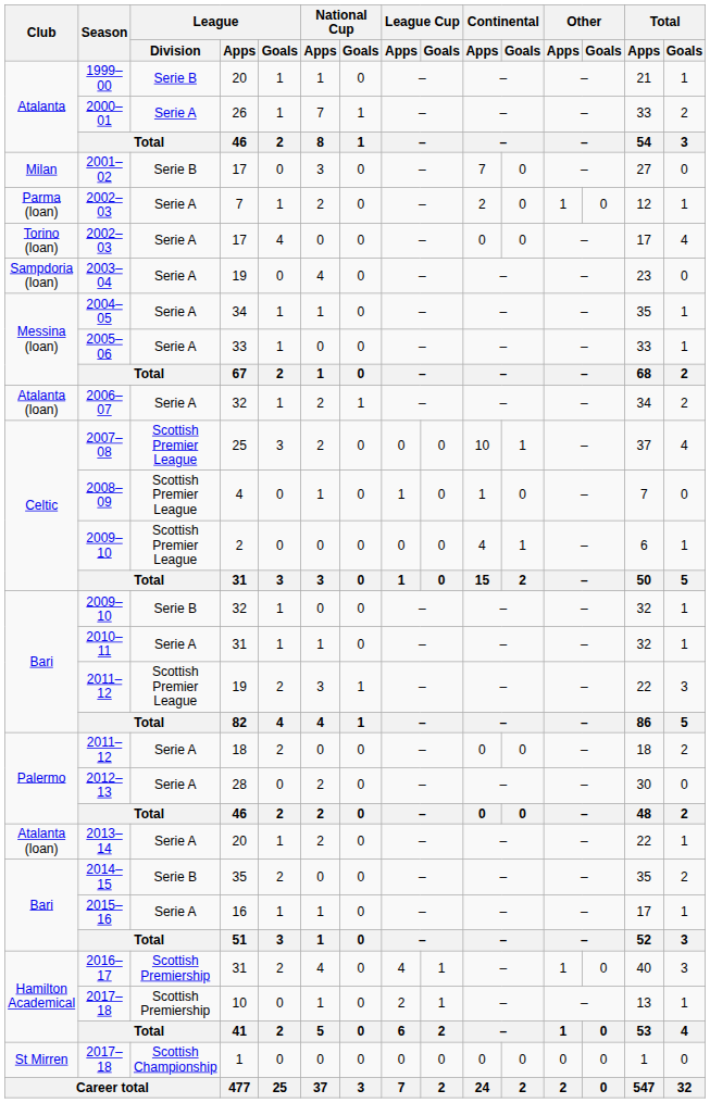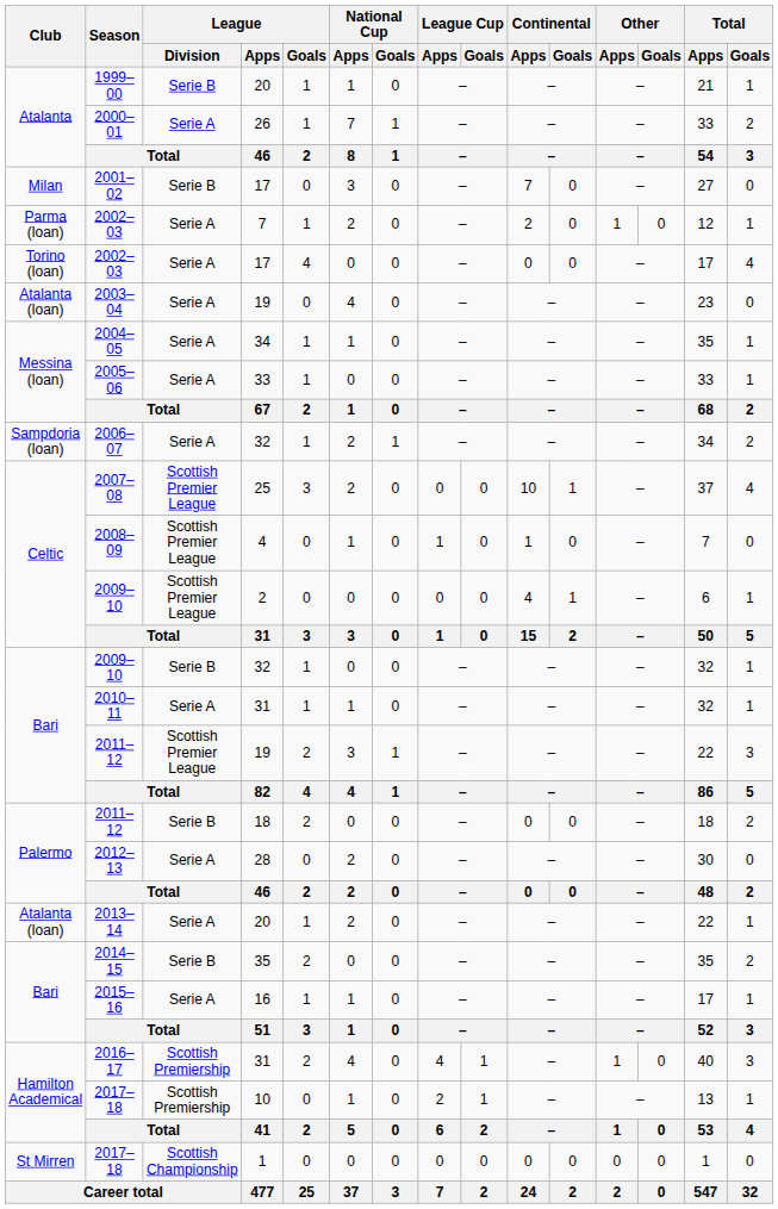 <table class=wikitable style="text-align:center">
 <tr>
 <th rowspan=2>Club</th>
 <th rowspan=2>Season</th>
 <th colspan=3>League</th>
 <th colspan=2>National Cup</th>
 <th colspan=2>League Cup</th>
 <th colspan=2>Continental</th>
 <th colspan=2>Other</th>
 <th colspan=2>Total</th>
 </tr>
 <tr>
 <th>Division</th>
 <th>Apps</th>
 <th>Goals</th>
 <th>Apps</th>
 <th>Goals</th>
 <th>Apps</th>
 <th>Goals</th>
 <th>Apps</th>
 <th>Goals</th>
 <th>Apps</th>
 <th>Goals</th>
 <th>Apps</th>
 <th>Goals</th>
 </tr>
 <tr>
 <td rowspan=3><a href='#'>Atalanta</a></td>
 <td><a href='#'>1999–00</a></td>
 <td><a href='#'>Serie B</a></td>
 <td>20</td>
 <td>1</td>
 <td>1</td>
 <td>0</td>
 <td colspan="2">–</td>
 <td colspan="2">–</td>
 <td colspan="2">–</td>
 <td>21</td>
 <td>1</td>
 </tr>
 <tr>
 <td><a href='#'>2000–01</a></td>
 <td><a href='#'>Serie A</a></td>
 <td>26</td>
 <td>1</td>
 <td>7</td>
 <td>1</td>
 <td colspan="2">–</td>
 <td colspan="2">–</td>
 <td colspan="2">–</td>
 <td>33</td>
 <td>2</td>
 </tr>
 <tr>
 <th colspan=2>Total</th>
 <th>46</th>
 <th>2</th>
 <th>8</th>
 <th>1</th>
 <th colspan="2">–</th>
 <th colspan="2">–</th>
 <th colspan="2">–</th>
 <th>54</th>
 <th>3</th>
 </tr>
 <tr>
 <td><a href='#'>Milan</a></td>
 <td><a href='#'>2001–02</a></td>
 <td>Serie B</td>
 <td>17</td>
 <td>0</td>
 <td>3</td>
 <td>0</td>
 <td colspan="2">–</td>
 <td>7</td>
 <td>0</td>
 <td colspan="2">–</td>
 <td>27</td>
 <td>0</td>
 </tr>
 <tr>
 <td><a href='#'>Parma</a> (loan)</td>
 <td><a href='#'>2002–03</a></td>
 <td>Serie A</td>
 <td>7</td>
 <td>1</td>
 <td>2</td>
 <td>0</td>
 <td colspan="2">–</td>
 <td>2</td>
 <td>0</td>
 <td>1</td>
 <td>0</td>
 <td>12</td>
 <td>1</td>
 </tr>
 <tr>
 <td><a href='#'>Torino</a> (loan)</td>
 <td><a href='#'>2002–03</a></td>
 <td>Serie A</td>
 <td>17</td>
 <td>4</td>
 <td>0</td>
 <td>0</td>
 <td colspan="2">–</td>
 <td>0</td>
 <td>0</td>
 <td colspan="2">–</td>
 <td>17</td>
 <td>4</td>
 </tr>
 <tr>
-<td><a href='#'>Sampdoria</a> (loan)</td>
+<td><a href='#'>Atalanta</a> (loan)</td>
 <td><a href='#'>2003–04</a></td>
 <td>Serie A</td>
 <td>19</td>
 <td>0</td>
 <td>4</td>
 <td>0</td>
 <td colspan="2">–</td>
 <td colspan="2">–</td>
 <td colspan="2">–</td>
 <td>23</td>
 <td>0</td>
 </tr>
 <tr>
 <td rowspan=3><a href='#'>Messina</a> (loan)</td>
 <td><a href='#'>2004–05</a></td>
 <td>Serie A</td>
 <td>34</td>
 <td>1</td>
 <td>1</td>
 <td>0</td>
 <td colspan="2">–</td>
 <td colspan="2">–</td>
 <td colspan="2">–</td>
 <td>35</td>
 <td>1</td>
 </tr>
 <tr>
 <td><a href='#'>2005–06</a></td>
 <td>Serie A</td>
 <td>33</td>
 <td>1</td>
 <td>0</td>
 <td>0</td>
 <td colspan="2">–</td>
 <td colspan="2">–</td>
 <td colspan="2">–</td>
 <td>33</td>
 <td>1</td>
 </tr>
 <tr>
 <th colspan=2>Total</th>
 <th>67</th>
 <th>2</th>
 <th>1</th>
 <th>0</th>
 <th colspan="2">–</th>
 <th colspan="2">–</th>
 <th colspan="2">–</th>
 <th>68</th>
 <th>2</th>
 </tr>
 <tr>
-<td><a href='#'>Atalanta</a> (loan)</td>
+<td><a href='#'>Sampdoria</a> (loan)</td>
 <td><a href='#'>2006–07</a></td>
 <td>Serie A</td>
 <td>32</td>
 <td>1</td>
 <td>2</td>
 <td>1</td>
 <td colspan="2">–</td>
 <td colspan="2">–</td>
 <td colspan="2">–</td>
 <td>34</td>
 <td>2</td>
 </tr>
 <tr>
 <td rowspan=4><a href='#'>Celtic</a></td>
 <td><a href='#'>2007–08</a></td>
 <td><a href='#'>Scottish Premier League</a></td>
 <td>25</td>
 <td>3</td>
 <td>2</td>
 <td>0</td>
 <td>0</td>
 <td>0</td>
 <td>10</td>
 <td>1</td>
 <td colspan="2">–</td>
 <td>37</td>
 <td>4</td>
 </tr>
 <tr>
 <td><a href='#'>2008–09</a></td>
 <td>Scottish Premier League</td>
 <td>4</td>
 <td>0</td>
 <td>1</td>
 <td>0</td>
 <td>1</td>
 <td>0</td>
 <td>1</td>
 <td>0</td>
 <td colspan="2">–</td>
 <td>7</td>
 <td>0</td>
 </tr>
 <tr>
 <td><a href='#'>2009–10</a></td>
 <td>Scottish Premier League</td>
 <td>2</td>
 <td>0</td>
 <td>0</td>
 <td>0</td>
 <td>0</td>
 <td>0</td>
 <td>4</td>
 <td>1</td>
 <td colspan="2">–</td>
 <td>6</td>
 <td>1</td>
 </tr>
 <tr>
 <th colspan=2>Total</th>
 <th>31</th>
 <th>3</th>
 <th>3</th>
 <th>0</th>
 <th>1</th>
 <th>0</th>
 <th>15</th>
 <th>2</th>
 <th colspan="2">–</th>
 <th>50</th>
 <th>5</th>
 </tr>
 <tr>
 <td rowspan=4><a href='#'>Bari</a></td>
 <td><a href='#'>2009–10</a></td>
 <td>Serie B</td>
 <td>32</td>
 <td>1</td>
 <td>0</td>
 <td>0</td>
 <td colspan="2">–</td>
 <td colspan="2">–</td>
 <td colspan="2">–</td>
 <td>32</td>
 <td>1</td>
 </tr>
 <tr>
 <td><a href='#'>2010–11</a></td>
 <td>Serie A</td>
 <td>31</td>
 <td>1</td>
 <td>1</td>
 <td>0</td>
 <td colspan="2">–</td>
 <td colspan="2">–</td>
 <td colspan="2">–</td>
 <td>32</td>
 <td>1</td>
 </tr>
 <tr>
 <td><a href='#'>2011–12</a></td>
 <td>Scottish Premier League</td>
 <td>19</td>
 <td>2</td>
 <td>3</td>
 <td>1</td>
 <td colspan="2">–</td>
 <td colspan="2">–</td>
 <td colspan="2">–</td>
 <td>22</td>
 <td>3</td>
 </tr>
 <tr>
 <th colspan=2>Total</th>
 <th>82</th>
 <th>4</th>
 <th>4</th>
 <th>1</th>
 <th colspan="2">–</th>
 <th colspan="2">–</th>
 <th colspan="2">–</th>
 <th>86</th>
 <th>5</th>
 </tr>
 <tr>
 <td rowspan=3><a href='#'>Palermo</a></td>
 <td><a href='#'>2011–12</a></td>
-<td>Serie A</td>
+<td>Serie B</td>
 <td>18</td>
 <td>2</td>
 <td>0</td>
 <td>0</td>
 <td colspan="2">–</td>
 <td>0</td>
 <td>0</td>
 <td colspan="2">–</td>
 <td>18</td>
 <td>2</td>
 </tr>
 <tr>
 <td><a href='#'>2012–13</a></td>
 <td>Serie A</td>
 <td>28</td>
 <td>0</td>
 <td>2</td>
 <td>0</td>
 <td colspan="2">–</td>
 <td colspan="2">–</td>
 <td colspan="2">–</td>
 <td>30</td>
 <td>0</td>
 </tr>
 <tr>
 <th colspan=2>Total</th>
 <th>46</th>
 <th>2</th>
 <th>2</th>
 <th>0</th>
 <th colspan="2">–</th>
 <th>0</th>
 <th>0</th>
 <th colspan="2">–</th>
 <th>48</th>
 <th>2</th>
 </tr>
 <tr>
 <td><a href='#'>Atalanta</a> (loan)</td>
 <td><a href='#'>2013–14</a></td>
 <td>Serie A</td>
 <td>20</td>
 <td>1</td>
 <td>2</td>
 <td>0</td>
 <td colspan="2">–</td>
 <td colspan="2">–</td>
 <td colspan="2">–</td>
 <td>22</td>
 <td>1</td>
 </tr>
 <tr>
 <td rowspan=3><a href='#'>Bari</a></td>
 <td><a href='#'>2014–15</a></td>
 <td>Serie B</td>
 <td>35</td>
 <td>2</td>
 <td>0</td>
 <td>0</td>
 <td colspan="2">–</td>
 <td colspan="2">–</td>
 <td colspan="2">–</td>
 <td>35</td>
 <td>2</td>
 </tr>
 <tr>
 <td><a href='#'>2015–16</a></td>
 <td>Serie A</td>
 <td>16</td>
 <td>1</td>
 <td>1</td>
 <td>0</td>
 <td colspan="2">–</td>
 <td colspan="2">–</td>
 <td colspan="2">–</td>
 <td>17</td>
 <td>1</td>
 </tr>
 <tr>
 <th colspan=2>Total</th>
 <th>51</th>
 <th>3</th>
 <th>1</th>
 <th>0</th>
 <th colspan="2">–</th>
 <th colspan="2">–</th>
 <th colspan="2">–</th>
 <th>52</th>
 <th>3</th>
 </tr>
 <tr>
 <td rowspan=3><a href='#'>Hamilton Academical</a></td>
 <td><a href='#'>2016–17</a></td>
 <td><a href='#'>Scottish Premiership</a></td>
 <td>31</td>
 <td>2</td>
 <td>4</td>
 <td>0</td>
 <td>4</td>
 <td>1</td>
 <td colspan="2">–</td>
 <td>1</td>
 <td>0</td>
 <td>40</td>
 <td>3</td>
 </tr>
 <tr>
 <td><a href='#'>2017–18</a></td>
 <td>Scottish Premiership</td>
 <td>10</td>
 <td>0</td>
 <td>1</td>
 <td>0</td>
 <td>2</td>
 <td>1</td>
 <td colspan="2">–</td>
 <td colspan="2">–</td>
 <td>13</td>
 <td>1</td>
 </tr>
 <tr>
 <th colspan=2>Total</th>
 <th>41</th>
 <th>2</th>
 <th>5</th>
 <th>0</th>
 <th>6</th>
 <th>2</th>
 <th colspan="2">–</th>
 <th>1</th>
 <th>0</th>
 <th>53</th>
 <th>4</th>
 </tr>
 <tr>
 <td><a href='#'>St Mirren</a></td>
 <td><a href='#'>2017–18</a></td>
 <td><a href='#'>Scottish Championship</a></td>
 <td>1</td>
 <td>0</td>
 <td>0</td>
 <td>0</td>
 <td>0</td>
 <td>0</td>
 <td>0</td>
 <td>0</td>
 <td>0</td>
 <td>0</td>
 <td>1</td>
 <td>0</td>
 </tr>
 <tr>
 <th colspan=3>Career total</th>
 <th>477</th>
 <th>25</th>
 <th>37</th>
 <th>3</th>
 <th>7</th>
 <th>2</th>
 <th>24</th>
 <th>2</th>
 <th>2</th>
 <th>0</th>
 <th>547</th>
 <th>32</th>
 </tr>
 </table>
